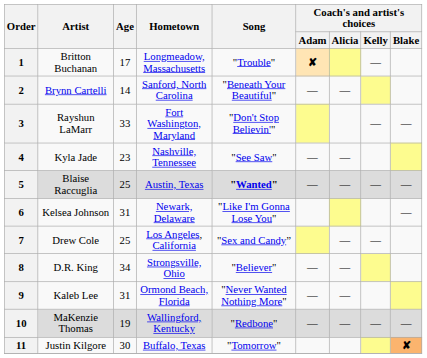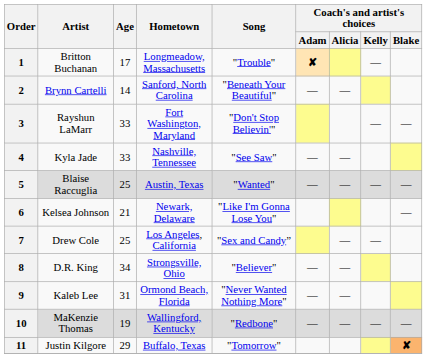 <table class="wikitable" style="text-align:center; line-height:17px; width:100%;">
 <tr>
 <th scope="col" rowspan="2" style="width:04%;">Order</th>
 <th scope="col" rowspan="2" style="width:18%;">Artist</th>
 <th scope="col" rowspan="2" style="width:04%;">Age</th>
 <th scope="col" rowspan="2" style="width:18%;">Hometown</th>
 <th scope="col" rowspan="2" style="width:20%;">Song</th>
 <th scope="col" colspan="4" style="width:24%;">Coach's and artist's choices</th>
 </tr>
 <tr>
 <th style="width:06%;">Adam</th>
 <th style="width:06%;">Alicia</th>
 <th style="width:06%;">Kelly</th>
 <th style="width:06%;">Blake</th>
 </tr>
 <tr>
 <th>1</th>
 <td>Britton Buchanan</td>
 <td>17</td>
 <td><a href='#'>Longmeadow, Massachusetts</a></td>
 <td>"<a href='#'>Trouble</a>"</td>
 <td bgcolor="#ffe5b4"><strong>✘</strong></td>
 <td style="background:#fdfc8f;"><strong></strong></td>
 <td>—</td>
 <td><strong></strong></td>
 </tr>
 <tr>
 <th>2</th>
 <td><a href='#'>Brynn Cartelli</a></td>
 <td>14</td>
 <td><a href='#'>Sanford, North Carolina</a></td>
 <td>"<a href='#'>Beneath Your Beautiful</a>"</td>
 <td>—</td>
 <td>—</td>
 <td style="background:#fdfc8f;"><strong></strong></td>
 <td><strong></strong></td>
 </tr>
 <tr>
 <th>3</th>
 <td>Rayshun LaMarr</td>
 <td>33</td>
 <td><a href='#'>Fort Washington, Maryland</a></td>
 <td>"<a href='#'>Don't Stop Believin'</a>"</td>
 <td style="background:#fdfc8f;"><strong></strong></td>
 <td><strong></strong></td>
 <td>—</td>
 <td>—</td>
 </tr>
 <tr>
 <th>4</th>
 <td>Kyla Jade</td>
-<td>23</td>
+<td>33</td>
 <td><a href='#'>Nashville, Tennessee</a></td>
 <td>"<a href='#'>See Saw</a>"</td>
 <td>—</td>
 <td>—</td>
 <td><strong></strong></td>
 <td style="background:#fdfc8f;"><strong></strong></td>
 </tr>
 <tr style="background:#DCDCDC;">
 <th>5</th>
 <td>Blaise Raccuglia</td>
 <td>25</td>
 <td><a href='#'>Austin, Texas</a></td>
-<td><strong>"<a href='#'>Wanted</a>"</strong></td>
+<td>"<a href='#'>Wanted</a>"</td>
 <td>—</td>
 <td>—</td>
 <td>—</td>
 <td>—</td>
 </tr>
 <tr>
 <th>6</th>
 <td>Kelsea Johnson</td>
-<td>31</td>
+<td>21</td>
 <td><a href='#'>Newark, Delaware</a></td>
 <td>"<a href='#'>Like I'm Gonna Lose You</a>"</td>
 <td><strong></strong></td>
 <td style="background:#fdfc8f;"><strong></strong></td>
 <td><strong></strong></td>
 <td>—</td>
 </tr>
 <tr>
 <th>7</th>
 <td>Drew Cole</td>
 <td>25</td>
 <td><a href='#'>Los Angeles</a>, <a href='#'>California</a></td>
 <td>"<a href='#'>Sex and Candy</a>”</td>
 <td style="background:#fdfc8f;"><strong></strong></td>
 <td>—</td>
 <td>—</td>
 <td><strong></strong></td>
 </tr>
 <tr>
 <th>8</th>
 <td>D.R. King</td>
 <td>34</td>
 <td><a href='#'>Strongsville, Ohio</a></td>
 <td>"<a href='#'>Believer</a>"</td>
 <td>—</td>
 <td>—</td>
 <td style="background:#fdfc8f;"><strong></strong></td>
 <td><strong></strong></td>
 </tr>
 <tr>
 <th>9</th>
 <td>Kaleb Lee</td>
 <td>31</td>
 <td><a href='#'>Ormond Beach, Florida</a></td>
 <td>"<a href='#'>Never Wanted Nothing More</a>"</td>
 <td>—</td>
 <td>—</td>
 <td><strong></strong></td>
 <td style="background:#fdfc8f;"><strong></strong></td>
 </tr>
 <tr style="background:#DCDCDC;">
 <th>10</th>
 <td>MaKenzie Thomas</td>
 <td>19</td>
 <td><a href='#'>Wallingford, Kentucky</a></td>
 <td>"<a href='#'>Redbone</a>"</td>
 <td>—</td>
 <td>—</td>
 <td>—</td>
 <td>—</td>
 </tr>
 <tr>
 <th>11</th>
 <td>Justin Kilgore</td>
-<td>30</td>
+<td>29</td>
 <td><a href='#'>Buffalo, Texas</a></td>
 <td>"<a href='#'>Tomorrow</a>"</td>
 <td><strong></strong></td>
 <td><strong></strong></td>
 <td style="background:#fdfc8f;"><strong></strong></td>
 <td bgcolor="#fbb46e"><strong>✘</strong></td>
 </tr>
 <tr>
 </tr>
 </table>
